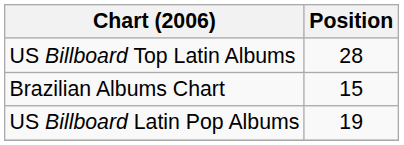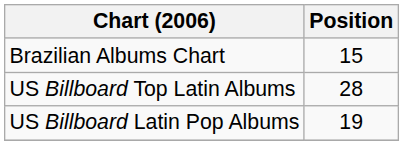 <table class="wikitable sortable">
 <tr>
 <th>Chart (2006)</th>
 <th>Position</th>
 </tr>
 <tr>
+<td>Brazilian Albums Chart</td>
+<td align="center">15</td>
+</tr>
+<tr>
 <td>US <em>Billboard</em> Top Latin Albums</td>
 <td align="center">28</td>
-</tr>
-<tr>
-<td>Brazilian Albums Chart</td>
-<td align="center">15</td>
 </tr>
 <tr>
 <td>US <em>Billboard</em> Latin Pop Albums</td>
 <td align="center">19</td>
 </tr>
 <tr>
 </tr>
 </table>
